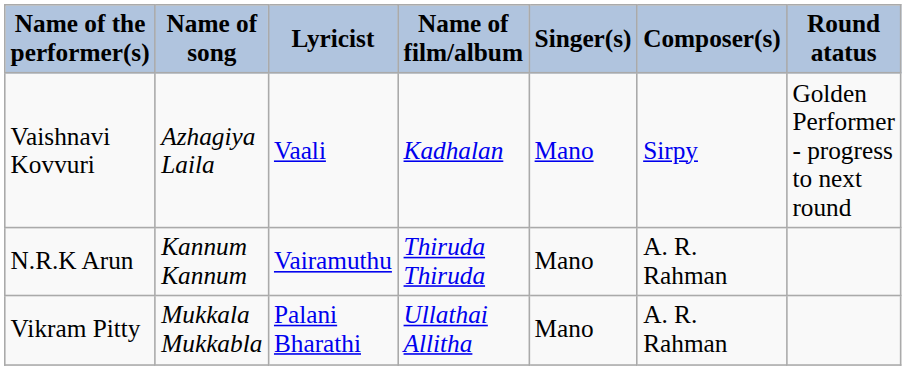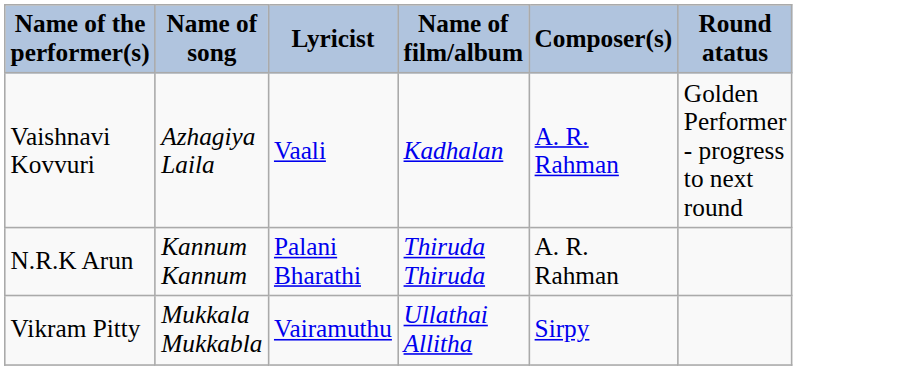 <table class="wikitable">
 <tr>
 <th style="width:5pt; background:LightSteelBlue;">Name of the performer(s)</th>
 <th style="width:5pt; background:LightSteelBlue;">Name of song</th>
 <th style="width:5pt; background:LightSteelBlue;">Lyricist</th>
 <th style="width:5pt; background:LightSteelBlue;">Name of film/album</th>
-<th style="width:5pt; background:LightSteelBlue;">Singer(s)</th>
 <th style="width:5pt; background:LightSteelBlue;">Composer(s)</th>
 <th style="width:5pt; background:LightSteelBlue;">Round atatus</th>
 </tr>
 <tr>
 <td>Vaishnavi Kovvuri</td>
 <td><em>Azhagiya Laila</em></td>
 <td><a href='#'>Vaali</a></td>
 <td><a href='#'><em>Kadhalan</em></a></td>
-<td><a href='#'>Mano</a></td>
-<td><a href='#'>Sirpy</a></td>
+<td><a href='#'>A. R. Rahman</a></td>
 <td>Golden Performer - progress to next round</td>
 </tr>
 <tr>
 <td>N.R.K Arun</td>
 <td><em>Kannum Kannum</em></td>
-<td><a href='#'>Vairamuthu</a></td>
+<td><a href='#'>Palani Bharathi</a></td>
 <td><a href='#'><em>Thiruda Thiruda</em></a></td>
-<td>Mano</td>
 <td>A. R. Rahman</td>
 <td></td>
 </tr>
 <tr>
 <td>Vikram Pitty</td>
 <td><em>Mukkala Mukkabla</em></td>
-<td><a href='#'>Palani Bharathi</a></td>
+<td><a href='#'>Vairamuthu</a></td>
 <td><a href='#'><em>Ullathai Allitha</em></a></td>
-<td>Mano</td>
-<td>A. R. Rahman</td>
+<td><a href='#'>Sirpy</a></td>
 <td></td>
 </tr>
 </table>
